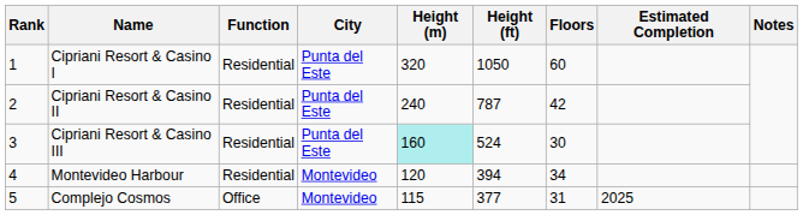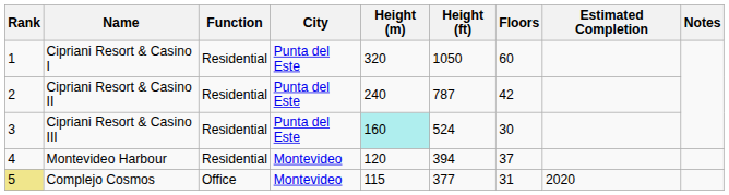 <table class="wikitable sortable">
 <tr>
 <th>Rank</th>
 <th>Name</th>
 <th>Function</th>
 <th>City</th>
 <th>Height (m)</th>
 <th>Height (ft)</th>
 <th>Floors</th>
 <th>Estimated Completion</th>
 <th class="unsortable">Notes</th>
 </tr>
 <tr>
 <td>1</td>
 <td>Cipriani Resort & Casino I</td>
 <td>Residential</td>
 <td><a href='#'>Punta del Este</a></td>
 <td>320</td>
 <td>1050</td>
 <td>60</td>
 <td></td>
 <td rowspan="3"></td>
 </tr>
 <tr>
 <td>2</td>
 <td>Cipriani Resort & Casino II</td>
 <td>Residential</td>
 <td><a href='#'>Punta del Este</a></td>
 <td>240</td>
 <td>787</td>
 <td>42</td>
 <td></td>
 </tr>
 <tr>
 <td>3</td>
 <td>Cipriani Resort & Casino III</td>
 <td>Residential</td>
 <td><a href='#'>Punta del Este</a></td>
 <td style="background: paleturquoise;">160</td>
 <td>524</td>
 <td>30</td>
 <td></td>
 </tr>
 <tr>
 <td>4</td>
 <td>Montevideo Harbour</td>
 <td>Residential</td>
 <td><a href='#'>Montevideo</a></td>
 <td>120</td>
 <td>394</td>
-<td>34</td>
+<td>37</td>
 <td></td>
 <td></td>
 </tr>
 <tr>
-<td>5</td>
+<td style="background: khaki;">5</td>
 <td>Complejo Cosmos</td>
 <td>Office</td>
 <td><a href='#'>Montevideo</a></td>
 <td>115</td>
 <td>377</td>
 <td>31</td>
-<td>2025</td>
+<td>2020</td>
 <td></td>
 </tr>
 </table>
